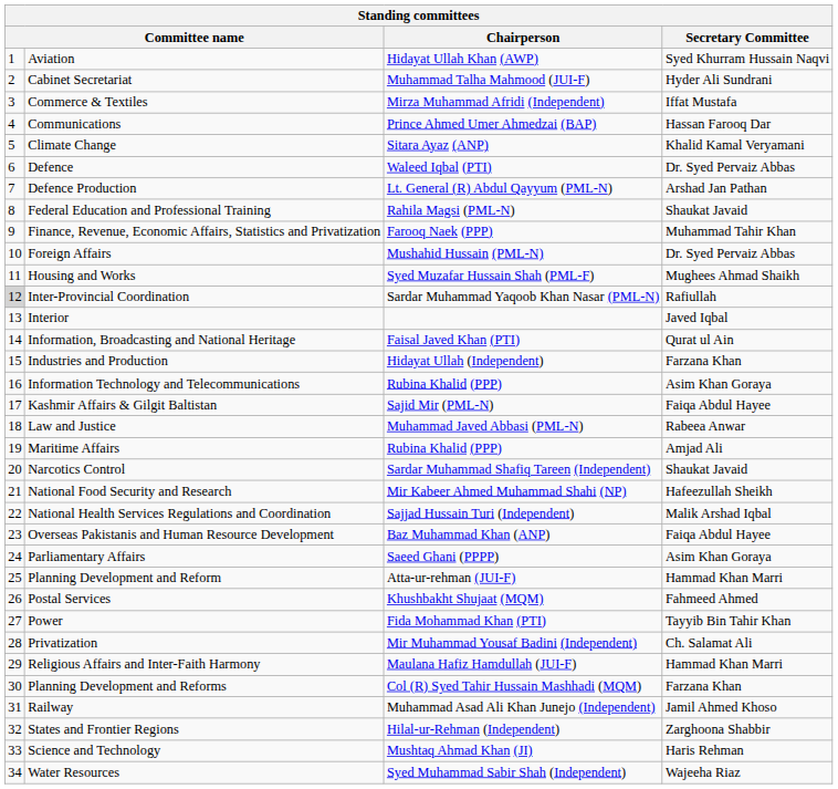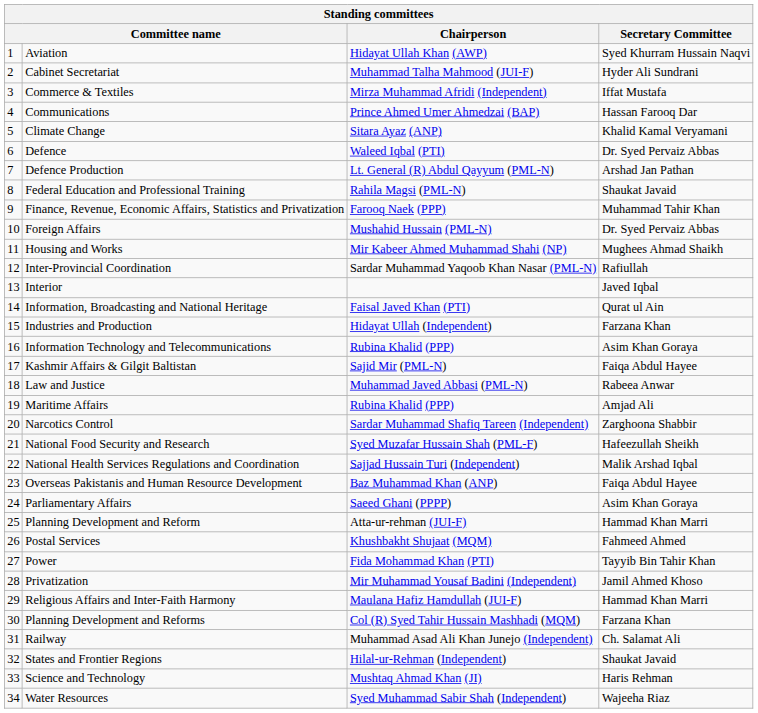 <table class="wikitable sortable">
 <tr>
 <th colspan="4">Standing committees</th>
 </tr>
 <tr>
 <th colspan="2">Committee name</th>
 <th>Chairperson</th>
 <th><strong>Secretary Committee</strong></th>
 </tr>
 <tr>
 <td>1</td>
 <td>Aviation</td>
 <td><a href='#'>Hidayat Ullah Khan</a> <a href='#'>(AWP)</a></td>
 <td>Syed Khurram Hussain Naqvi</td>
 </tr>
 <tr>
 <td>2</td>
 <td>Cabinet Secretariat</td>
 <td><a href='#'>Muhammad Talha Mahmood</a> (<a href='#'>JUI-F</a>)</td>
 <td>Hyder Ali Sundrani</td>
 </tr>
 <tr>
 <td>3</td>
 <td>Commerce & Textiles</td>
 <td><a href='#'>Mirza Muhammad Afridi</a> <a href='#'>(Independent)</a></td>
 <td>Iffat Mustafa</td>
 </tr>
 <tr>
 <td>4</td>
 <td>Communications</td>
 <td><a href='#'>Prince Ahmed Umer Ahmedzai</a> <a href='#'>(BAP)</a></td>
 <td>Hassan Farooq Dar</td>
 </tr>
 <tr>
 <td>5</td>
 <td>Climate Change</td>
 <td><a href='#'>Sitara Ayaz</a> <a href='#'>(ANP)</a></td>
 <td>Khalid Kamal Veryamani</td>
 </tr>
 <tr>
 <td>6</td>
 <td>Defence</td>
 <td><a href='#'>Waleed Iqbal</a> <a href='#'>(PTI)</a></td>
 <td>Dr. Syed Pervaiz Abbas</td>
 </tr>
 <tr>
 <td>7</td>
 <td>Defence Production</td>
 <td><a href='#'>Lt. General (R) Abdul Qayyum</a> (<a href='#'>PML-N</a>)</td>
 <td>Arshad Jan Pathan</td>
 </tr>
 <tr>
 <td>8</td>
 <td>Federal Education and Professional Training</td>
 <td><a href='#'>Rahila Magsi</a> (<a href='#'>PML-N</a>)</td>
 <td>Shaukat Javaid</td>
 </tr>
 <tr>
 <td>9</td>
 <td>Finance, Revenue, Economic Affairs, Statistics and Privatization</td>
 <td><a href='#'>Farooq Naek</a> <a href='#'>(PPP)</a></td>
 <td>Muhammad Tahir Khan</td>
 </tr>
 <tr>
 <td>10</td>
 <td>Foreign Affairs</td>
 <td><a href='#'>Mushahid Hussain</a> <a href='#'>(PML-N)</a></td>
 <td>Dr. Syed Pervaiz Abbas</td>
 </tr>
 <tr>
 <td>11</td>
 <td>Housing and Works</td>
-<td><a href='#'>Syed Muzafar Hussain Shah</a> (<a href='#'>PML-F</a>)</td>
+<td><a href='#'>Mir Kabeer Ahmed Muhammad Shahi</a> <a href='#'>(NP)</a></td>
 <td>Mughees Ahmad Shaikh</td>
 </tr>
 <tr>
-<td style="background: lightgrey;">12</td>
+<td>12</td>
 <td>Inter-Provincial Coordination</td>
 <td>Sardar Muhammad Yaqoob Khan Nasar <a href='#'>(PML-N)</a></td>
 <td>Rafiullah</td>
 </tr>
 <tr>
 <td>13</td>
 <td>Interior</td>
 <td></td>
 <td>Javed Iqbal</td>
 </tr>
 <tr>
 <td>14</td>
 <td>Information, Broadcasting and National Heritage</td>
 <td><a href='#'>Faisal Javed Khan</a> <a href='#'>(PTI)</a></td>
 <td>Qurat ul Ain</td>
 </tr>
 <tr>
 <td>15</td>
 <td>Industries and Production</td>
 <td><a href='#'>Hidayat Ullah</a>  (<a href='#'>Independent</a>)</td>
 <td>Farzana Khan</td>
 </tr>
 <tr>
 <td>16</td>
 <td>Information Technology and Telecommunications</td>
 <td><a href='#'>Rubina Khalid</a> <a href='#'>(PPP)</a></td>
 <td>Asim Khan Goraya</td>
 </tr>
 <tr>
 <td>17</td>
 <td>Kashmir Affairs & Gilgit Baltistan</td>
 <td><a href='#'>Sajid Mir</a> (<a href='#'>PML-N</a>)</td>
 <td>Faiqa Abdul Hayee</td>
 </tr>
 <tr>
 <td>18</td>
 <td>Law and Justice</td>
 <td><a href='#'>Muhammad Javed Abbasi</a> (<a href='#'>PML-N</a>)</td>
 <td>Rabeea Anwar</td>
 </tr>
 <tr>
 <td>19</td>
 <td>Maritime Affairs</td>
 <td><a href='#'>Rubina Khalid</a> <a href='#'>(PPP)</a></td>
 <td>Amjad Ali</td>
 </tr>
 <tr>
 <td>20</td>
 <td>Narcotics Control</td>
 <td><a href='#'>Sardar Muhammad Shafiq Tareen</a> <a href='#'>(Independent)</a></td>
-<td>Shaukat Javaid</td>
+<td>Zarghoona Shabbir</td>
 </tr>
 <tr>
 <td>21</td>
 <td>National Food Security and Research</td>
-<td><a href='#'>Mir Kabeer Ahmed Muhammad Shahi</a> <a href='#'>(NP)</a></td>
+<td><a href='#'>Syed Muzafar Hussain Shah</a> (<a href='#'>PML-F</a>)</td>
 <td>Hafeezullah Sheikh</td>
 </tr>
 <tr>
 <td>22</td>
 <td>National Health Services Regulations and Coordination</td>
 <td><a href='#'>Sajjad Hussain Turi</a> (<a href='#'>Independent</a>)</td>
 <td>Malik Arshad Iqbal</td>
 </tr>
 <tr>
 <td>23</td>
 <td>Overseas Pakistanis and Human Resource Development</td>
 <td><a href='#'>Baz Muhammad Khan</a> (<a href='#'>ANP</a>)</td>
 <td>Faiqa Abdul Hayee</td>
 </tr>
 <tr>
 <td>24</td>
 <td>Parliamentary Affairs</td>
 <td><a href='#'>Saeed Ghani</a> (<a href='#'>PPPP</a>)</td>
 <td>Asim Khan Goraya</td>
 </tr>
 <tr>
 <td>25</td>
 <td>Planning Development and Reform</td>
 <td>Atta-ur-rehman <a href='#'>(JUI-F)</a></td>
 <td>Hammad Khan Marri</td>
 </tr>
 <tr>
 <td>26</td>
 <td>Postal Services</td>
 <td><a href='#'>Khushbakht Shujaat</a> <a href='#'>(MQM)</a></td>
 <td>Fahmeed Ahmed</td>
 </tr>
 <tr>
 <td>27</td>
 <td>Power</td>
 <td><a href='#'>Fida Mohammad Khan</a> <a href='#'>(PTI)</a></td>
 <td>Tayyib Bin Tahir Khan</td>
 </tr>
 <tr>
 <td>28</td>
 <td>Privatization</td>
 <td><a href='#'>Mir Muhammad Yousaf Badini</a> <a href='#'>(Independent)</a></td>
-<td>Ch. Salamat Ali</td>
+<td>Jamil Ahmed Khoso</td>
 </tr>
 <tr>
 <td>29</td>
 <td>Religious Affairs and Inter-Faith Harmony</td>
 <td><a href='#'>Maulana Hafiz Hamdullah</a> (<a href='#'>JUI-F</a>)</td>
 <td>Hammad Khan Marri</td>
 </tr>
 <tr>
 <td>30</td>
 <td>Planning Development and Reforms</td>
 <td><a href='#'>Col (R) Syed Tahir Hussain Mashhadi</a>  (<a href='#'>MQM</a>)</td>
 <td>Farzana Khan</td>
 </tr>
 <tr>
 <td>31</td>
 <td>Railway</td>
 <td>Muhammad Asad Ali Khan Junejo <a href='#'>(Independent)</a></td>
-<td>Jamil Ahmed Khoso</td>
+<td>Ch. Salamat Ali</td>
 </tr>
 <tr>
 <td>32</td>
 <td>States and Frontier Regions</td>
 <td><a href='#'>Hilal-ur-Rehman</a> (<a href='#'>Independent</a>)</td>
-<td>Zarghoona Shabbir</td>
+<td>Shaukat Javaid</td>
 </tr>
 <tr>
 <td>33</td>
 <td>Science and Technology</td>
 <td><a href='#'>Mushtaq Ahmad Khan</a> <a href='#'>(JI)</a></td>
 <td>Haris Rehman</td>
 </tr>
 <tr>
 <td>34</td>
 <td>Water Resources</td>
 <td><a href='#'>Syed Muhammad Sabir Shah</a> (<a href='#'>Independent</a>)</td>
 <td>Wajeeha Riaz</td>
 </tr>
 </table>
